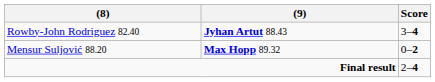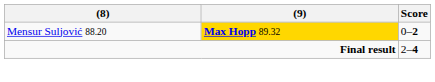 <table class="wikitable">
 <tr>
 <th width=270> (8)</th>
 <th width=270><strong></strong> (9)</th>
 <th>Score</th>
 </tr>
 <tr>
-<td><a href='#'>Rowby-John Rodriguez</a> <small><span>82.40</span></small></td>
-<td><strong><a href='#'>Jyhan Artut</a></strong> <small><span>88.43</span></small></td>
-<td>3–<strong>4</strong></td>
-</tr>
-<tr>
 <td><a href='#'>Mensur Suljović</a> <small><span>88.20</span></small></td>
-<td><strong><a href='#'>Max Hopp</a></strong> <small><span>89.32</span></small></td>
+<td style="background: gold;"><strong><a href='#'>Max Hopp</a></strong> <small><span>89.32</span></small></td>
 <td>0–<strong>2</strong></td>
 </tr>
 <tr>
 <td colspan="2" align="right"><strong>Final result</strong></td>
 <td>2–<strong>4</strong></td>
 </tr>
 </table>
